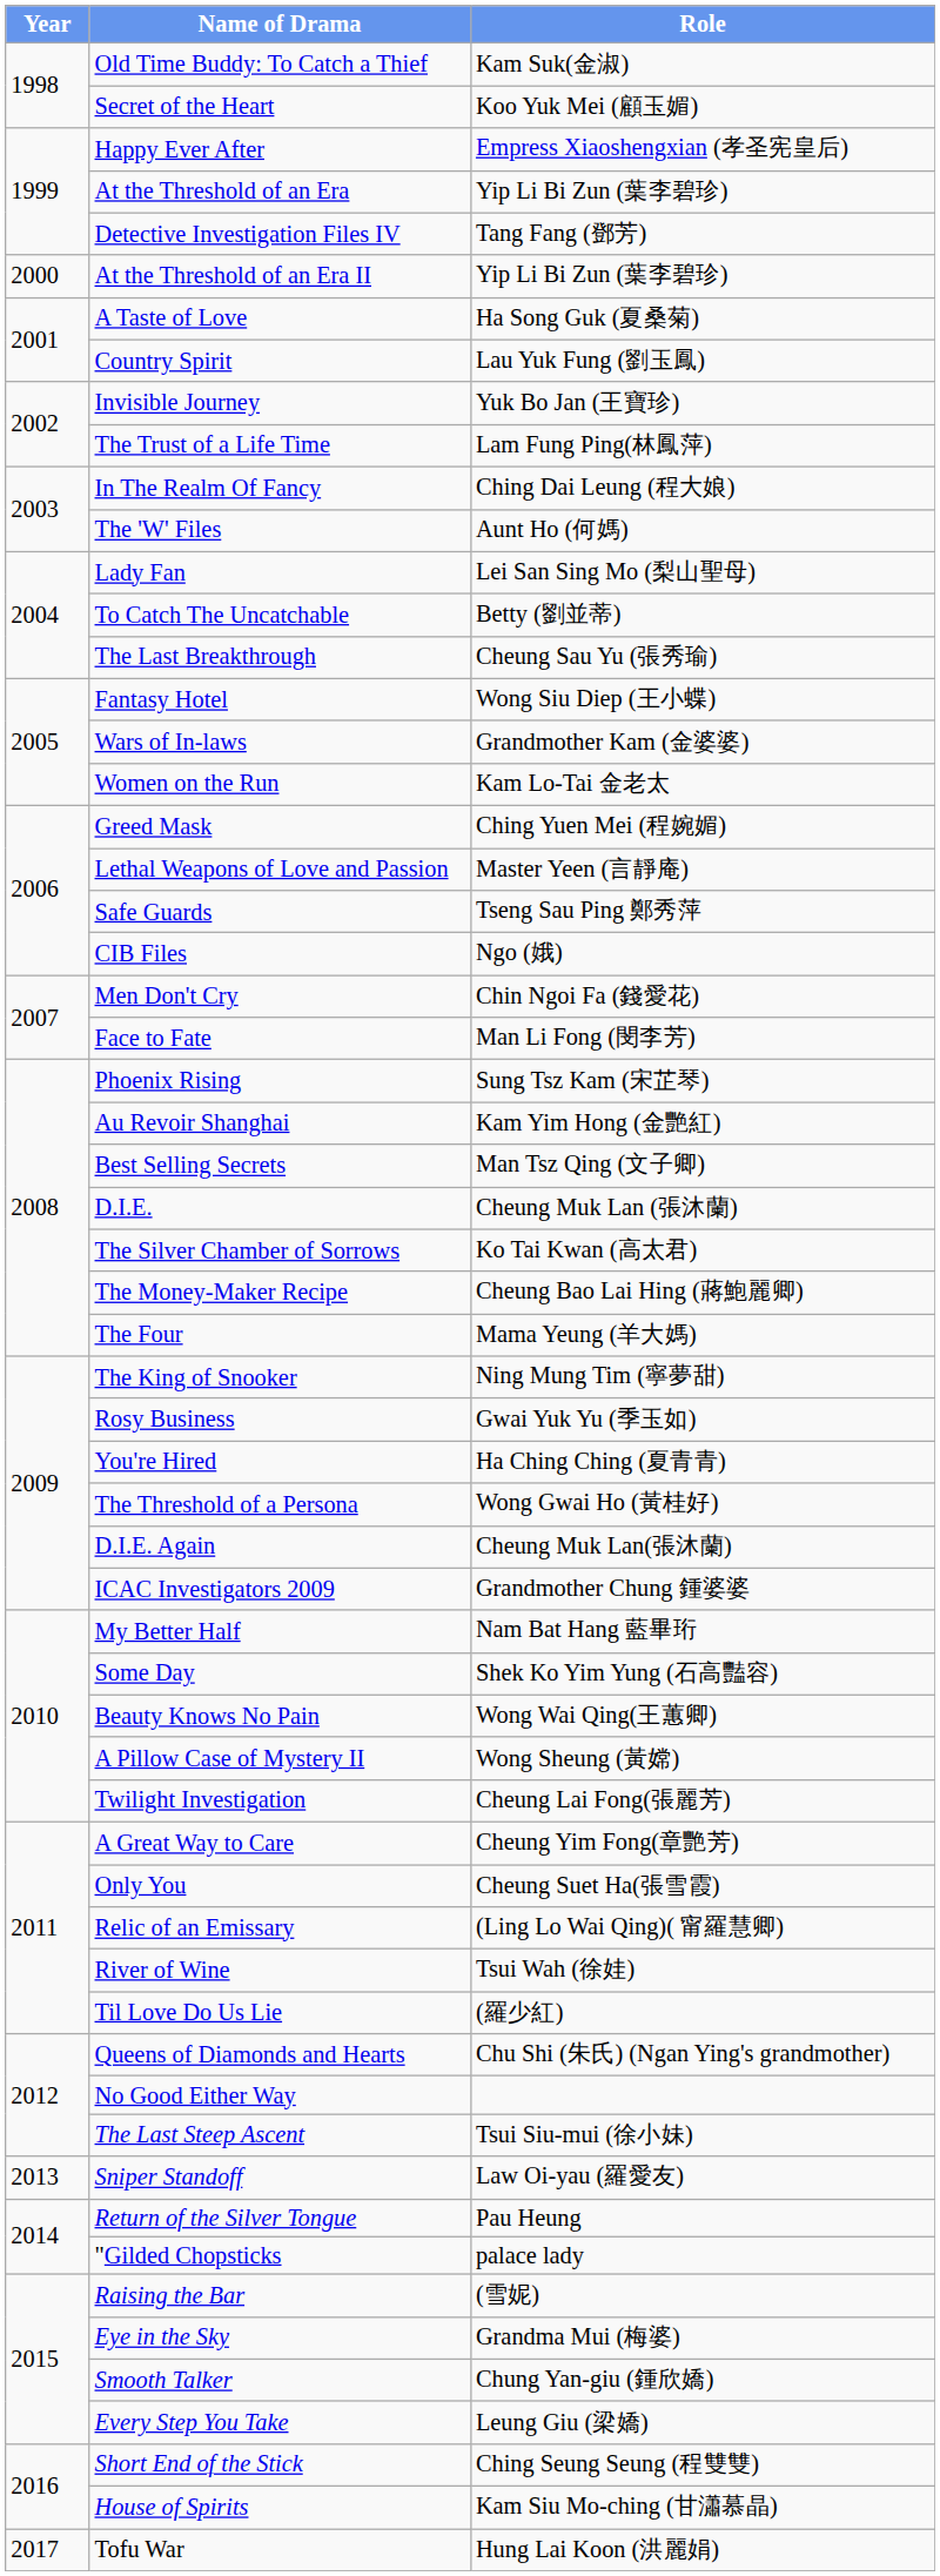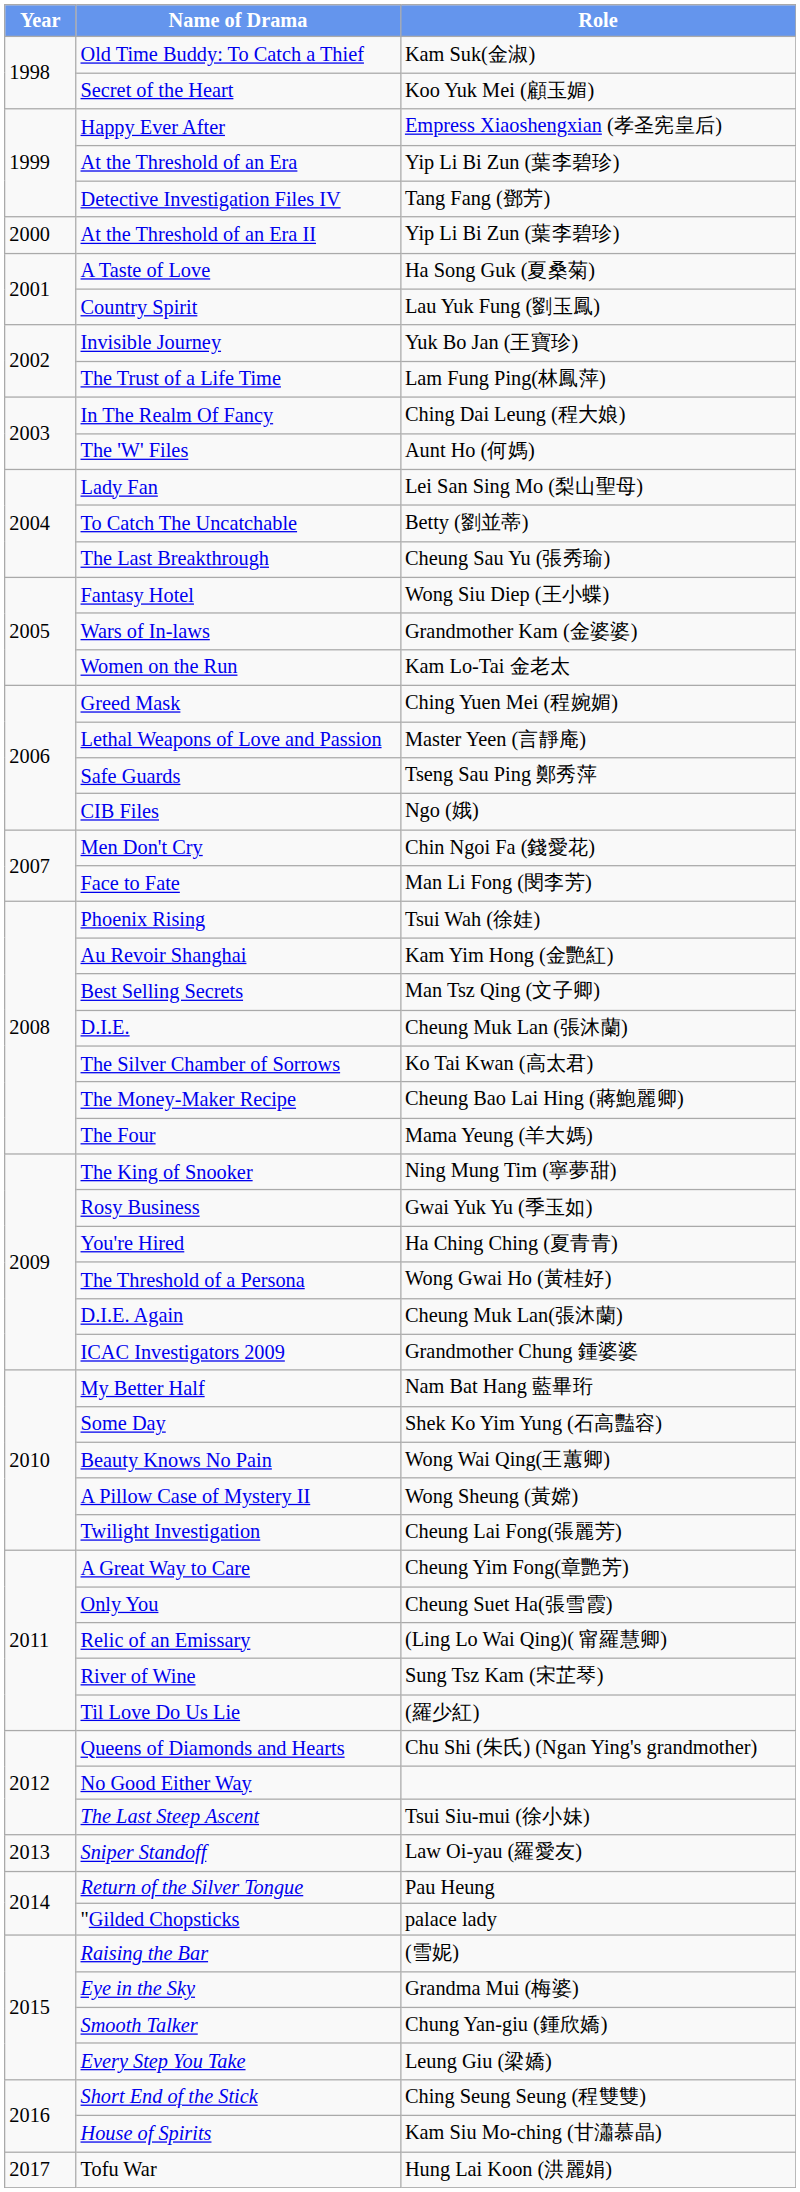 <table class="wikitable" width="100%">
 <tr style="background:cornflowerblue; color:white" align=center>
 <td style="width:9%"><strong>Year</strong></td>
 <td><strong>Name of Drama</strong></td>
 <td style="width:50%"><strong>Role</strong></td>
 </tr>
 <tr>
 <td rowspan="2">1998</td>
 <td><a href='#'>Old Time Buddy: To Catch a Thief</a></td>
 <td>Kam Suk(金淑)</td>
 </tr>
 <tr>
 <td><a href='#'>Secret of the Heart</a></td>
 <td>Koo Yuk Mei (顧玉媚)</td>
 </tr>
 <tr>
 <td rowspan="3">1999</td>
 <td><a href='#'>Happy Ever After</a></td>
 <td><a href='#'>Empress Xiaoshengxian</a> (孝圣宪皇后)</td>
 </tr>
 <tr>
 <td><a href='#'>At the Threshold of an Era</a></td>
 <td>Yip Li Bi Zun (葉李碧珍)</td>
 </tr>
 <tr>
 <td><a href='#'>Detective Investigation Files IV</a></td>
 <td>Tang Fang (鄧芳)</td>
 </tr>
 <tr>
 <td>2000</td>
 <td><a href='#'>At the Threshold of an Era II</a></td>
 <td>Yip Li Bi Zun (葉李碧珍)</td>
 </tr>
 <tr>
 <td rowspan="2">2001</td>
 <td><a href='#'>A Taste of Love</a></td>
 <td>Ha Song Guk (夏桑菊)</td>
 </tr>
 <tr>
 <td><a href='#'>Country Spirit</a></td>
 <td>Lau Yuk Fung (劉玉鳳)</td>
 </tr>
 <tr>
 <td rowspan="2">2002</td>
 <td><a href='#'>Invisible Journey</a></td>
 <td>Yuk Bo Jan (王寶珍)</td>
 </tr>
 <tr>
 <td><a href='#'>The Trust of a Life Time</a></td>
 <td>Lam Fung Ping(林鳳萍)</td>
 </tr>
 <tr>
 <td rowspan="2">2003</td>
 <td><a href='#'>In The Realm Of Fancy</a></td>
 <td>Ching Dai Leung (程大娘)</td>
 </tr>
 <tr>
 <td><a href='#'>The 'W' Files</a></td>
 <td>Aunt Ho (何媽)</td>
 </tr>
 <tr>
 <td rowspan="3">2004</td>
 <td><a href='#'>Lady Fan</a></td>
 <td>Lei San Sing Mo (梨山聖母)</td>
 </tr>
 <tr>
 <td><a href='#'>To Catch The Uncatchable</a></td>
 <td>Betty (劉並蒂)</td>
 </tr>
 <tr>
 <td><a href='#'>The Last Breakthrough</a></td>
 <td>Cheung Sau Yu (張秀瑜)</td>
 </tr>
 <tr>
 <td rowspan="3">2005</td>
 <td><a href='#'>Fantasy Hotel</a></td>
 <td>Wong Siu Diep (王小蝶)</td>
 </tr>
 <tr>
 <td><a href='#'>Wars of In-laws</a></td>
 <td>Grandmother Kam (金婆婆)</td>
 </tr>
 <tr>
 <td><a href='#'>Women on the Run</a></td>
 <td>Kam Lo-Tai 金老太</td>
 </tr>
 <tr>
 <td rowspan="4">2006</td>
 <td><a href='#'>Greed Mask</a></td>
 <td>Ching Yuen Mei (程婉媚)</td>
 </tr>
 <tr>
 <td><a href='#'>Lethal Weapons of Love and Passion</a></td>
 <td>Master Yeen (言靜庵)</td>
 </tr>
 <tr>
 <td><a href='#'>Safe Guards</a></td>
 <td>Tseng Sau Ping 鄭秀萍</td>
 </tr>
 <tr>
 <td><a href='#'>CIB Files</a></td>
 <td>Ngo (娥)</td>
 </tr>
 <tr>
 <td rowspan="2">2007</td>
 <td><a href='#'>Men Don't Cry</a></td>
 <td>Chin Ngoi Fa (錢愛花)</td>
 </tr>
 <tr>
 <td><a href='#'>Face to Fate</a></td>
 <td>Man Li Fong (閔李芳)</td>
 </tr>
 <tr>
 <td rowspan="7">2008</td>
 <td><a href='#'>Phoenix Rising</a></td>
-<td>Sung Tsz Kam (宋芷琴)</td>
+<td>Tsui Wah (徐娃)</td>
 </tr>
 <tr>
 <td><a href='#'>Au Revoir Shanghai</a></td>
 <td>Kam Yim Hong (金艷紅)</td>
 </tr>
 <tr>
 <td><a href='#'>Best Selling Secrets</a></td>
 <td>Man Tsz Qing (文子卿)</td>
 </tr>
 <tr>
 <td><a href='#'>D.I.E.</a></td>
 <td>Cheung Muk Lan (張沐蘭)</td>
 </tr>
 <tr>
 <td><a href='#'>The Silver Chamber of Sorrows</a></td>
 <td>Ko Tai Kwan (高太君)</td>
 </tr>
 <tr>
 <td><a href='#'>The Money-Maker Recipe</a></td>
 <td>Cheung Bao Lai Hing (蔣鮑麗卿)</td>
 </tr>
 <tr>
 <td><a href='#'>The Four</a></td>
 <td>Mama Yeung (羊大媽)</td>
 </tr>
 <tr>
 <td rowspan="6">2009</td>
 <td><a href='#'>The King of Snooker</a></td>
 <td>Ning Mung Tim (寧夢甜)</td>
 </tr>
 <tr>
 <td><a href='#'>Rosy Business</a></td>
 <td>Gwai Yuk Yu (季玉如)</td>
 </tr>
 <tr>
 <td><a href='#'>You're Hired</a></td>
 <td>Ha Ching Ching (夏青青)</td>
 </tr>
 <tr>
 <td><a href='#'>The Threshold of a Persona</a></td>
 <td>Wong Gwai Ho (黃桂好)</td>
 </tr>
 <tr>
 <td><a href='#'>D.I.E. Again</a></td>
 <td>Cheung Muk Lan(張沐蘭)</td>
 </tr>
 <tr>
 <td><a href='#'>ICAC Investigators 2009</a></td>
 <td>Grandmother Chung 鍾婆婆</td>
 </tr>
 <tr>
 <td rowspan="5">2010</td>
 <td><a href='#'>My Better Half</a></td>
 <td>Nam Bat Hang 藍畢珩</td>
 </tr>
 <tr>
 <td><a href='#'>Some Day</a></td>
 <td>Shek Ko Yim Yung (石高豔容)</td>
 </tr>
 <tr>
 <td><a href='#'>Beauty Knows No Pain</a></td>
 <td>Wong Wai Qing(王蕙卿)</td>
 </tr>
 <tr>
 <td><a href='#'>A Pillow Case of Mystery II</a></td>
 <td>Wong Sheung (黃嫦)</td>
 </tr>
 <tr>
 <td><a href='#'>Twilight Investigation</a></td>
 <td>Cheung Lai Fong(張麗芳)</td>
 </tr>
 <tr>
 <td rowspan="5">2011</td>
 <td><a href='#'>A Great Way to Care</a></td>
 <td>Cheung Yim Fong(章艷芳)</td>
 </tr>
 <tr>
 <td><a href='#'>Only You</a></td>
 <td>Cheung Suet Ha(張雪霞)</td>
 </tr>
 <tr>
 <td><a href='#'>Relic of an Emissary</a></td>
 <td>(Ling Lo Wai Qing)( 甯羅慧卿)</td>
 </tr>
 <tr>
 <td><a href='#'>River of Wine</a></td>
-<td>Tsui Wah (徐娃)</td>
+<td>Sung Tsz Kam (宋芷琴)</td>
 </tr>
 <tr>
 <td><a href='#'>Til Love Do Us Lie</a></td>
 <td>(羅少紅)</td>
 </tr>
 <tr>
 <td rowspan="3">2012</td>
 <td><a href='#'>Queens of Diamonds and Hearts</a></td>
 <td>Chu Shi (朱氏) (Ngan Ying's grandmother)</td>
 </tr>
 <tr>
 <td><a href='#'>No Good Either Way</a></td>
 <td></td>
 </tr>
 <tr>
 <td><em><a href='#'>The Last Steep Ascent</a></em></td>
 <td>Tsui Siu-mui (徐小妹)</td>
 </tr>
 <tr>
 <td>2013</td>
 <td><em><a href='#'>Sniper Standoff</a></em></td>
 <td>Law Oi-yau (羅愛友)</td>
 </tr>
 <tr>
 <td rowspan="2">2014</td>
 <td><em><a href='#'>Return of the Silver Tongue</a></em></td>
 <td>Pau Heung</td>
 </tr>
 <tr>
 <td>"<a href='#'>Gilded Chopsticks</a></td>
 <td>palace lady</td>
 </tr>
 <tr>
 <td rowspan="4">2015</td>
 <td><em><a href='#'>Raising the Bar</a></em></td>
 <td>(雪妮)</td>
 </tr>
 <tr>
 <td><em><a href='#'>Eye in the Sky</a></em></td>
 <td>Grandma Mui (梅婆)</td>
 </tr>
 <tr>
 <td><em><a href='#'>Smooth Talker</a></em></td>
 <td>Chung Yan-giu (鍾欣嬌)</td>
 </tr>
 <tr>
 <td><em><a href='#'>Every Step You Take</a></em></td>
 <td>Leung Giu (梁嬌)</td>
 </tr>
 <tr>
 <td rowspan="2">2016</td>
 <td><em><a href='#'>Short End of the Stick</a></em></td>
 <td>Ching Seung Seung (程雙雙)</td>
 </tr>
 <tr>
 <td><em><a href='#'>House of Spirits</a></em></td>
 <td>Kam Siu Mo-ching (甘瀟慕晶)</td>
 </tr>
 <tr>
 <td>2017</td>
 <td>Tofu War</td>
 <td>Hung Lai Koon (洪麗娟)</td>
 </tr>
 </table>
